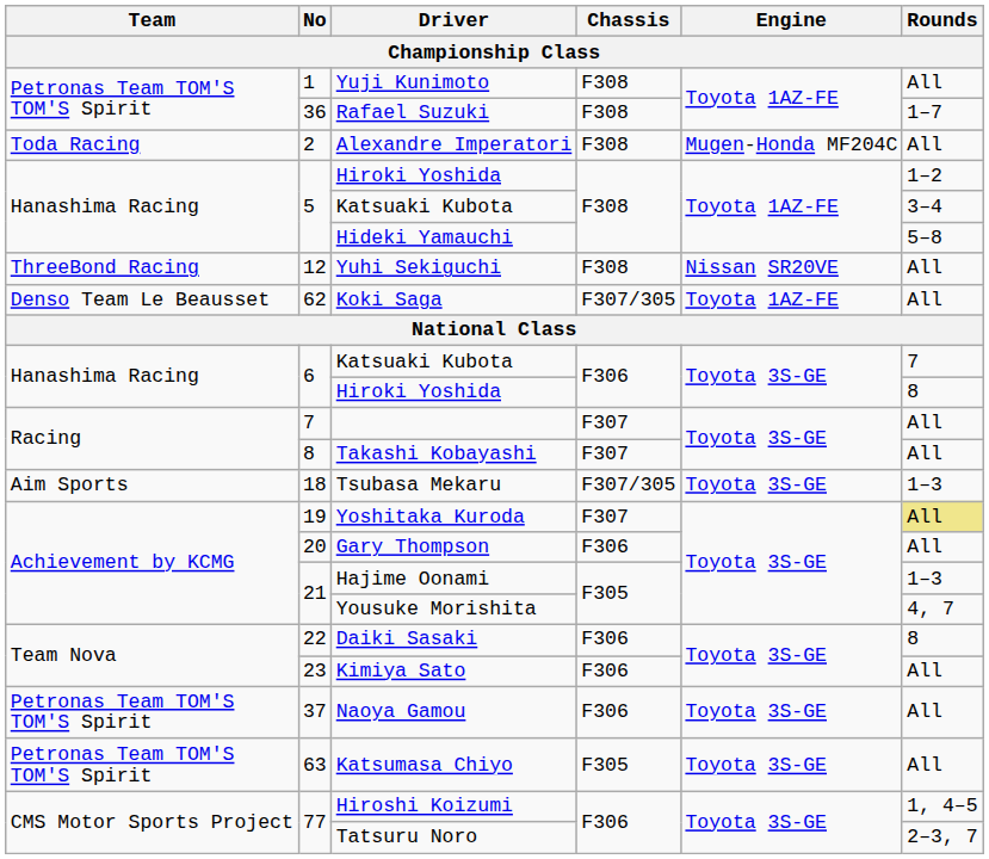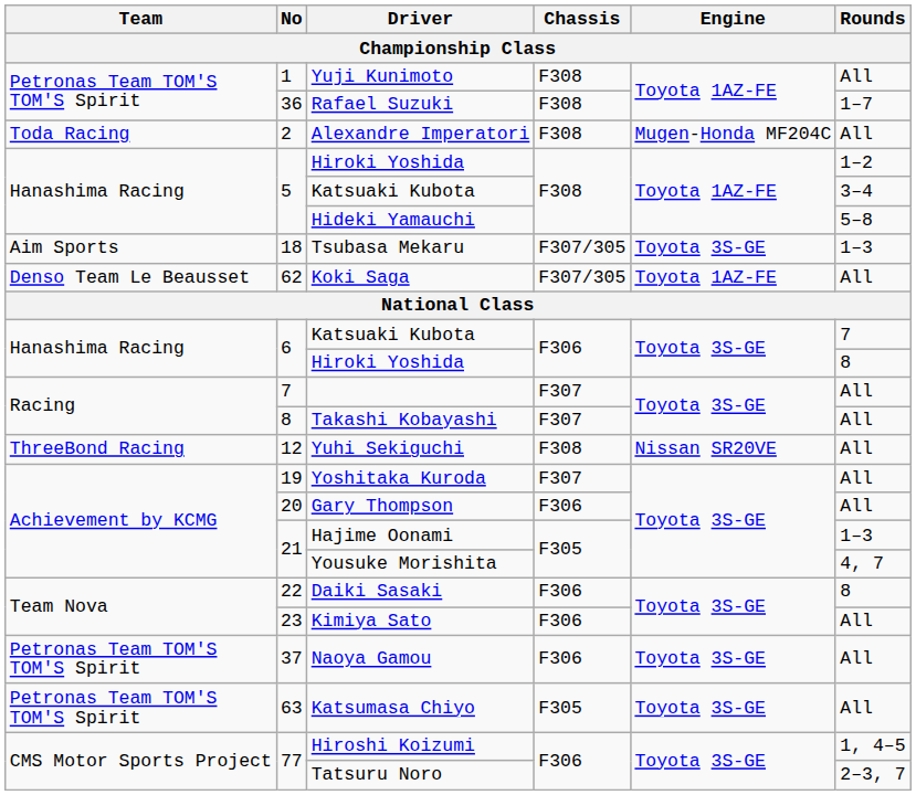 <table class="wikitable" style="font-size: 85%;">
 <tr>
 <th>Team</th>
 <th>No</th>
 <th>Driver</th>
 <th>Chassis</th>
 <th>Engine</th>
 <th>Rounds</th>
 </tr>
 <tr>
 <th colspan=6>Championship Class</th>
 </tr>
 <tr>
 <td rowspan=2><a href='#'>Petronas Team TOM'S</a><br><a href='#'>TOM'S</a> Spirit</td>
 <td>1</td>
 <td> <a href='#'>Yuji Kunimoto</a></td>
 <td>F308</td>
 <td rowspan=2><a href='#'>Toyota</a> <a href='#'>1AZ-FE</a></td>
 <td>All</td>
 </tr>
 <tr>
 <td>36</td>
 <td> <a href='#'>Rafael Suzuki</a></td>
 <td>F308</td>
 <td>1–7</td>
 </tr>
 <tr>
 <td><a href='#'>Toda Racing</a></td>
 <td>2</td>
 <td> <a href='#'>Alexandre Imperatori</a></td>
 <td>F308</td>
 <td><a href='#'>Mugen</a>-<a href='#'>Honda</a> MF204C</td>
 <td>All</td>
 </tr>
 <tr>
 <td rowspan=3>Hanashima Racing</td>
 <td rowspan=3>5</td>
 <td> <a href='#'>Hiroki Yoshida</a></td>
 <td rowspan=3>F308</td>
 <td rowspan=3><a href='#'>Toyota</a> <a href='#'>1AZ-FE</a></td>
 <td>1–2</td>
 </tr>
 <tr>
 <td> Katsuaki Kubota</td>
 <td>3–4</td>
 </tr>
 <tr>
 <td> <a href='#'>Hideki Yamauchi</a></td>
 <td>5–8</td>
 </tr>
 <tr>
-<td><a href='#'>ThreeBond Racing</a></td>
-<td>12</td>
-<td> <a href='#'>Yuhi Sekiguchi</a></td>
-<td>F308</td>
-<td><a href='#'>Nissan</a> <a href='#'>SR20VE</a></td>
-<td>All</td>
+<td>Aim Sports</td>
+<td>18</td>
+<td> Tsubasa Mekaru</td>
+<td>F307/305</td>
+<td><a href='#'>Toyota</a> <a href='#'>3S-GE</a></td>
+<td>1–3</td>
 </tr>
 <tr>
 <td><a href='#'>Denso</a> Team Le Beausset</td>
 <td>62</td>
 <td> <a href='#'>Koki Saga</a></td>
 <td>F307/305</td>
 <td><a href='#'>Toyota</a> <a href='#'>1AZ-FE</a></td>
 <td>All</td>
 </tr>
 <tr>
 <th colspan=6>National Class</th>
 </tr>
 <tr>
 <td rowspan=2>Hanashima Racing</td>
 <td rowspan=2>6</td>
 <td> Katsuaki Kubota</td>
 <td rowspan=2>F306</td>
 <td rowspan=2><a href='#'>Toyota</a> <a href='#'>3S-GE</a></td>
 <td>7</td>
 </tr>
 <tr>
 <td> <a href='#'>Hiroki Yoshida</a></td>
 <td>8</td>
 </tr>
 <tr>
 <td rowspan=2> Racing</td>
 <td>7</td>
 <td> </td>
 <td>F307</td>
 <td rowspan=2><a href='#'>Toyota</a> <a href='#'>3S-GE</a></td>
 <td>All</td>
 </tr>
 <tr>
 <td>8</td>
 <td> <a href='#'>Takashi Kobayashi</a></td>
 <td>F307</td>
 <td>All</td>
 </tr>
 <tr>
-<td>Aim Sports</td>
-<td>18</td>
-<td> Tsubasa Mekaru</td>
-<td>F307/305</td>
-<td><a href='#'>Toyota</a> <a href='#'>3S-GE</a></td>
-<td>1–3</td>
+<td><a href='#'>ThreeBond Racing</a></td>
+<td>12</td>
+<td> <a href='#'>Yuhi Sekiguchi</a></td>
+<td>F308</td>
+<td><a href='#'>Nissan</a> <a href='#'>SR20VE</a></td>
+<td>All</td>
 </tr>
 <tr>
 <td rowspan=4><a href='#'>Achievement by KCMG</a></td>
 <td>19</td>
 <td> <a href='#'>Yoshitaka Kuroda</a></td>
 <td>F307</td>
 <td rowspan=4><a href='#'>Toyota</a> <a href='#'>3S-GE</a></td>
-<td style="background: khaki;">All</td>
+<td>All</td>
 </tr>
 <tr>
 <td>20</td>
 <td> <a href='#'>Gary Thompson</a></td>
 <td>F306</td>
 <td>All</td>
 </tr>
 <tr>
 <td rowspan=2>21</td>
 <td> Hajime Oonami</td>
 <td rowspan=2>F305</td>
 <td>1–3</td>
 </tr>
 <tr>
 <td> Yousuke Morishita</td>
 <td>4, 7</td>
 </tr>
 <tr>
 <td rowspan=2>Team Nova</td>
 <td>22</td>
 <td> <a href='#'>Daiki Sasaki</a></td>
 <td>F306</td>
 <td rowspan=2><a href='#'>Toyota</a> <a href='#'>3S-GE</a></td>
 <td>8</td>
 </tr>
 <tr>
 <td>23</td>
 <td> <a href='#'>Kimiya Sato</a></td>
 <td>F306</td>
 <td>All</td>
 </tr>
 <tr>
 <td><a href='#'>Petronas Team TOM'S</a><br><a href='#'>TOM'S</a> Spirit</td>
 <td>37</td>
 <td> <a href='#'>Naoya Gamou</a></td>
 <td>F306</td>
 <td><a href='#'>Toyota</a> <a href='#'>3S-GE</a></td>
 <td>All</td>
 </tr>
 <tr>
 <td><a href='#'>Petronas Team TOM'S</a><br><a href='#'>TOM'S</a> Spirit</td>
 <td>63</td>
 <td> <a href='#'>Katsumasa Chiyo</a></td>
 <td>F305</td>
 <td><a href='#'>Toyota</a> <a href='#'>3S-GE</a></td>
 <td>All</td>
 </tr>
 <tr>
 <td rowspan=2>CMS Motor Sports Project</td>
 <td rowspan=2>77</td>
 <td> <a href='#'>Hiroshi Koizumi</a></td>
 <td rowspan=2>F306</td>
 <td rowspan=2><a href='#'>Toyota</a> <a href='#'>3S-GE</a></td>
 <td>1, 4–5</td>
 </tr>
 <tr>
 <td> Tatsuru Noro</td>
 <td>2–3, 7</td>
 </tr>
 </table>
